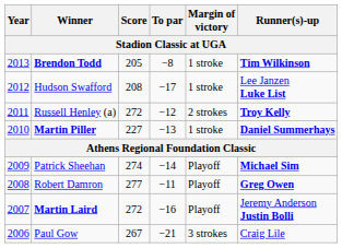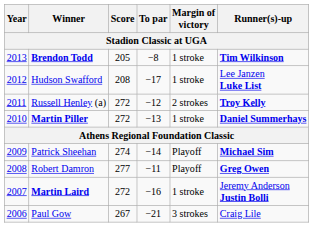 <table class=wikitable style=font-size:95%>
 <tr>
 <th>Year</th>
 <th>Winner</th>
 <th>Score</th>
 <th>To par</th>
 <th>Margin of<br>victory</th>
 <th>Runner(s)-up</th>
 </tr>
 <tr>
 <th colspan=7>Stadion Classic at UGA</th>
 </tr>
 <tr>
 <td><a href='#'>2013</a></td>
 <td> <strong><a href='#'>Brendon Todd</a></strong></td>
 <td align=center>205</td>
 <td align=center>−8</td>
 <td>1 stroke</td>
 <td> <strong><a href='#'>Tim Wilkinson</a></strong></td>
 </tr>
 <tr>
 <td><a href='#'>2012</a></td>
 <td> <a href='#'>Hudson Swafford</a></td>
 <td align=center>208</td>
 <td align=center>−17</td>
 <td>1 stroke</td>
 <td> <a href='#'>Lee Janzen</a><br> <strong><a href='#'>Luke List</a></strong></td>
 </tr>
 <tr>
 <td><a href='#'>2011</a></td>
 <td> <a href='#'>Russell Henley</a> (a)</td>
 <td align=center>272</td>
 <td align=center>−12</td>
 <td>2 strokes</td>
 <td> <strong><a href='#'>Troy Kelly</a></strong></td>
 </tr>
 <tr>
 <td><a href='#'>2010</a></td>
 <td> <strong><a href='#'>Martin Piller</a></strong></td>
-<td align=center>227</td>
+<td align=center>272</td>
 <td align=center>−13</td>
 <td>1 stroke</td>
 <td> <strong><a href='#'>Daniel Summerhays</a></strong></td>
 </tr>
 <tr>
 <th colspan=7>Athens Regional Foundation Classic</th>
 </tr>
 <tr>
 <td><a href='#'>2009</a></td>
 <td> <a href='#'>Patrick Sheehan</a></td>
 <td align=center>274</td>
 <td align=center>−14</td>
 <td>Playoff</td>
 <td> <strong><a href='#'>Michael Sim</a></strong></td>
 </tr>
 <tr>
 <td><a href='#'>2008</a></td>
 <td> <a href='#'>Robert Damron</a></td>
 <td align=center>277</td>
 <td align=center>−11</td>
 <td>Playoff</td>
 <td> <strong><a href='#'>Greg Owen</a></strong></td>
 </tr>
 <tr>
 <td><a href='#'>2007</a></td>
 <td> <strong><a href='#'>Martin Laird</a></strong></td>
 <td align=center>272</td>
 <td align=center>−16</td>
-<td>Playoff</td>
+<td>1 stroke</td>
 <td> <a href='#'>Jeremy Anderson</a><br> <strong><a href='#'>Justin Bolli</a></strong></td>
 </tr>
 <tr>
 <td><a href='#'>2006</a></td>
 <td> <a href='#'>Paul Gow</a></td>
 <td align=center>267</td>
 <td align=center>−21</td>
 <td>3 strokes</td>
 <td> <a href='#'>Craig Lile</a></td>
 </tr>
 </table>
